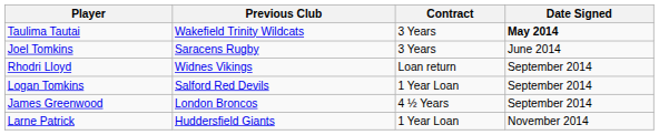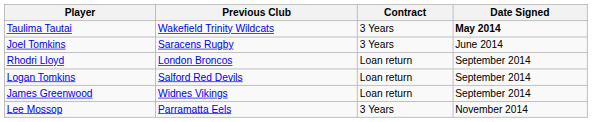 <table class="wikitable"  style="width:65%; font-size:90%;">
 <tr>
 <th>Player</th>
 <th>Previous Club</th>
 <th>Contract</th>
 <th>Date Signed</th>
 </tr>
 <tr>
 <td> <a href='#'>Taulima Tautai</a></td>
 <td><a href='#'>Wakefield Trinity Wildcats</a></td>
 <td>3 Years</td>
 <td><strong>May 2014</strong></td>
 </tr>
 <tr>
 <td> <a href='#'>Joel Tomkins</a></td>
 <td><a href='#'>Saracens Rugby</a></td>
 <td>3 Years</td>
 <td>June 2014</td>
 </tr>
 <tr>
 <td> <a href='#'>Rhodri Lloyd</a></td>
-<td><a href='#'>Widnes Vikings</a></td>
+<td><a href='#'>London Broncos</a></td>
 <td>Loan return</td>
 <td>September 2014</td>
 </tr>
 <tr>
 <td> <a href='#'>Logan Tomkins</a></td>
 <td><a href='#'>Salford Red Devils</a></td>
-<td>1 Year Loan</td>
+<td>Loan return</td>
 <td>September 2014</td>
 </tr>
 <tr>
 <td> <a href='#'>James Greenwood</a></td>
-<td><a href='#'>London Broncos</a></td>
-<td>4 ½ Years</td>
+<td><a href='#'>Widnes Vikings</a></td>
+<td>Loan return</td>
 <td>September 2014</td>
 </tr>
 <tr>
-<td> <a href='#'>Larne Patrick</a></td>
-<td><a href='#'>Huddersfield Giants</a></td>
-<td>1 Year Loan</td>
+<td> <a href='#'>Lee Mossop</a></td>
+<td><a href='#'>Parramatta Eels</a></td>
+<td>3 Years</td>
 <td>November 2014</td>
 </tr>
 </table>
